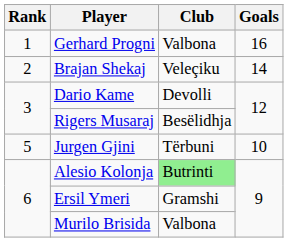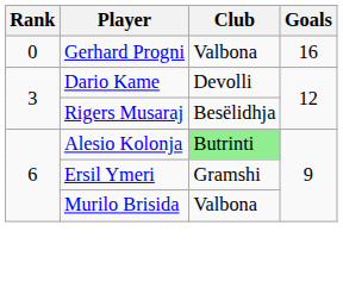 <table class="wikitable" style="text-align:center">
 <tr>
 <th>Rank</th>
 <th>Player</th>
 <th>Club</th>
 <th>Goals</th>
 </tr>
 <tr>
-<td rowspan="1">1</td>
+<td rowspan="1">0</td>
 <td align="left"> <a href='#'>Gerhard Progni</a></td>
 <td align="left">Valbona</td>
 <td rowspan="1">16</td>
-</tr>
-<tr>
-<td rowspan="1">2</td>
-<td align="left"> <a href='#'>Brajan Shekaj</a></td>
-<td align="left">Veleçiku</td>
-<td rowspan="1">14</td>
 </tr>
 <tr>
 <td rowspan="2">3</td>
 <td align="left"> <a href='#'>Dario Kame</a></td>
 <td align="left">Devolli</td>
 <td rowspan="2">12</td>
 </tr>
 <tr>
 <td align="left"> <a href='#'>Rigers Musaraj</a></td>
 <td align="left">Besëlidhja</td>
-</tr>
-<tr>
-<td rowspan="1">5</td>
-<td align="left"> <a href='#'>Jurgen Gjini</a></td>
-<td align="left">Tërbuni</td>
-<td rowspan="1">10</td>
 </tr>
 <tr>
 <td rowspan="3">6</td>
 <td align="left"> <a href='#'>Alesio Kolonja</a></td>
 <td align="left" style="background: lightgreen;">Butrinti</td>
 <td rowspan="3">9</td>
 </tr>
 <tr>
 <td align="left"> <a href='#'>Ersil Ymeri</a></td>
 <td align="left">Gramshi</td>
 </tr>
 <tr>
 <td align="left"> <a href='#'>Murilo Brisida</a></td>
 <td align="left">Valbona</td>
 </tr>
 </table>
